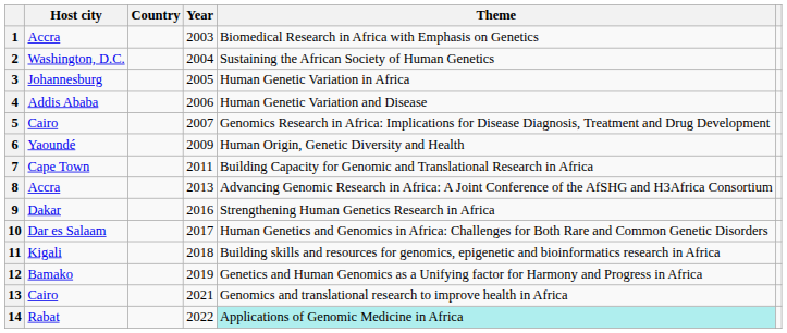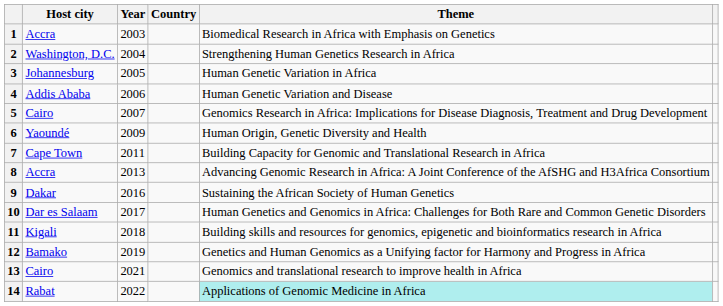 <table class="wikitable sortable" style="text-align:left;">
 <tr>
 <th scope="col"></th>
 <th scope="col">Host city</th>
+<th scope="col">Year</th>
 <th scope="col">Country</th>
-<th scope="col">Year</th>
 <th scope="col">Theme</th>
 <th scope="col"></th>
 </tr>
 <tr>
 <th scope="row">1</th>
 <td><a href='#'>Accra</a></td>
+<td>2003</td>
 <td></td>
-<td>2003</td>
 <td>Biomedical Research in Africa with Emphasis on Genetics</td>
 <td></td>
 </tr>
 <tr>
 <th scope="row">2</th>
 <td><a href='#'>Washington, D.C.</a></td>
+<td>2004</td>
 <td></td>
-<td>2004</td>
-<td>Sustaining the African Society of Human Genetics</td>
+<td>Strengthening Human Genetics Research in Africa</td>
 <td></td>
 </tr>
 <tr>
 <th scope="row">3</th>
 <td><a href='#'>Johannesburg</a></td>
+<td>2005</td>
 <td></td>
-<td>2005</td>
 <td>Human Genetic Variation in Africa</td>
 <td></td>
 </tr>
 <tr>
 <th scope="row">4</th>
 <td><a href='#'>Addis Ababa</a></td>
+<td>2006</td>
 <td></td>
-<td>2006</td>
 <td>Human Genetic Variation and Disease</td>
 <td></td>
 </tr>
 <tr>
 <th scope="row">5</th>
 <td><a href='#'>Cairo</a></td>
+<td>2007</td>
 <td></td>
-<td>2007</td>
 <td>Genomics Research in Africa: Implications for Disease Diagnosis, Treatment and Drug Development</td>
 <td></td>
 </tr>
 <tr>
 <th scope="row">6</th>
 <td><a href='#'>Yaoundé</a></td>
+<td>2009</td>
 <td></td>
-<td>2009</td>
 <td>Human Origin, Genetic Diversity and Health</td>
 <td></td>
 </tr>
 <tr>
 <th scope="row">7</th>
 <td><a href='#'>Cape Town</a></td>
+<td>2011</td>
 <td></td>
-<td>2011</td>
 <td>Building Capacity for Genomic and Translational Research in Africa</td>
 <td></td>
 </tr>
 <tr>
 <th scope="row">8</th>
 <td><a href='#'>Accra</a></td>
+<td>2013</td>
 <td></td>
-<td>2013</td>
 <td>Advancing Genomic Research in Africa: A Joint Conference of the AfSHG and H3Africa Consortium</td>
 <td></td>
 </tr>
 <tr>
 <th scope="row">9</th>
 <td><a href='#'>Dakar</a></td>
+<td>2016</td>
 <td></td>
-<td>2016</td>
-<td>Strengthening Human Genetics Research in Africa</td>
+<td>Sustaining the African Society of Human Genetics</td>
 <td></td>
 </tr>
 <tr>
 <th scope="row">10</th>
 <td><a href='#'>Dar es Salaam</a></td>
+<td>2017</td>
 <td></td>
-<td>2017</td>
 <td>Human Genetics and Genomics in Africa: Challenges for Both Rare and Common Genetic Disorders</td>
 <td></td>
 </tr>
 <tr>
 <th scope="row">11</th>
 <td><a href='#'>Kigali</a></td>
+<td>2018</td>
 <td></td>
-<td>2018</td>
 <td>Building skills and resources for genomics, epigenetic and bioinformatics research in Africa</td>
 <td></td>
 </tr>
 <tr>
 <th scope="row">12</th>
 <td><a href='#'>Bamako</a></td>
+<td>2019</td>
 <td></td>
-<td>2019</td>
 <td>Genetics and Human Genomics as a Unifying factor for Harmony and Progress in Africa</td>
 <td></td>
 </tr>
 <tr>
 <th scope="row">13</th>
 <td><a href='#'>Cairo</a></td>
+<td>2021</td>
 <td></td>
-<td>2021</td>
 <td>Genomics and translational research to improve health in Africa</td>
 <td></td>
 </tr>
 <tr>
 <th scope="row">14</th>
 <td><a href='#'>Rabat</a></td>
+<td>2022</td>
 <td></td>
-<td>2022</td>
 <td style="background: paleturquoise;">Applications of Genomic Medicine in Africa</td>
 <td></td>
 </tr>
 </table>
